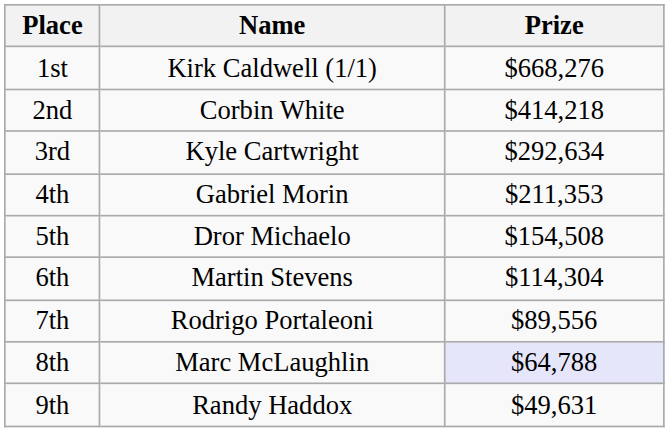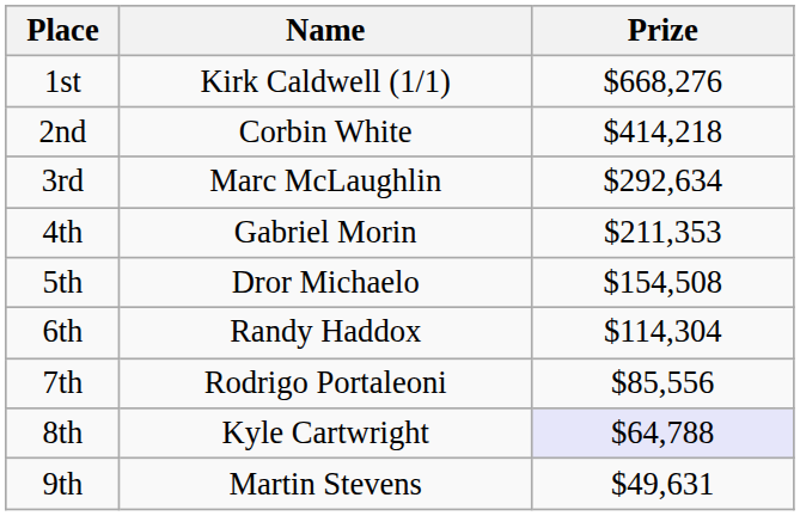 <table class="wikitable">
 <tr>
 <th width="50">Place</th>
 <th width="200">Name</th>
 <th width="125">Prize</th>
 </tr>
 <tr>
 <td align = "center">1st</td>
 <td align = "center">Kirk Caldwell (1/1)</td>
 <td align = "center">$668,276</td>
 </tr>
 <tr>
 <td align = "center">2nd</td>
 <td align = "center">Corbin White</td>
 <td align = "center">$414,218</td>
 </tr>
 <tr>
 <td align = "center">3rd</td>
-<td align = "center">Kyle Cartwright</td>
+<td align = "center">Marc McLaughlin</td>
 <td align = "center">$292,634</td>
 </tr>
 <tr>
 <td align = "center">4th</td>
 <td align = "center">Gabriel Morin</td>
 <td align = "center">$211,353</td>
 </tr>
 <tr>
 <td align = "center">5th</td>
 <td align = "center">Dror Michaelo</td>
 <td align = "center">$154,508</td>
 </tr>
 <tr>
 <td align = "center">6th</td>
-<td align = "center">Martin Stevens</td>
+<td align = "center">Randy Haddox</td>
 <td align = "center">$114,304</td>
 </tr>
 <tr>
 <td align = "center">7th</td>
 <td align = "center">Rodrigo Portaleoni</td>
-<td align = "center">$89,556</td>
+<td align = "center">$85,556</td>
 </tr>
 <tr>
 <td align = "center">8th</td>
-<td align = "center">Marc McLaughlin</td>
+<td align = "center">Kyle Cartwright</td>
 <td align = "center" style="background: lavender;">$64,788</td>
 </tr>
 <tr>
 <td align = "center">9th</td>
-<td align = "center">Randy Haddox</td>
+<td align = "center">Martin Stevens</td>
 <td align = "center">$49,631</td>
 </tr>
 </table>
